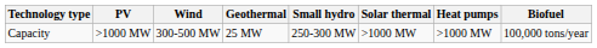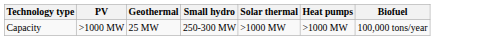 <table class="wikitable">
 <tr>
 <th>Technology type</th>
 <th>PV</th>
-<th>Wind</th>
 <th>Geothermal</th>
 <th>Small hydro</th>
 <th>Solar thermal</th>
 <th>Heat pumps</th>
 <th>Biofuel</th>
 </tr>
 <tr>
 <td>Capacity</td>
 <td>>1000 MW</td>
-<td>300-500 MW</td>
 <td>25 MW</td>
 <td>250-300 MW</td>
 <td>>1000 MW</td>
 <td>>1000 MW</td>
 <td>100,000 tons/year</td>
 </tr>
 </table>
